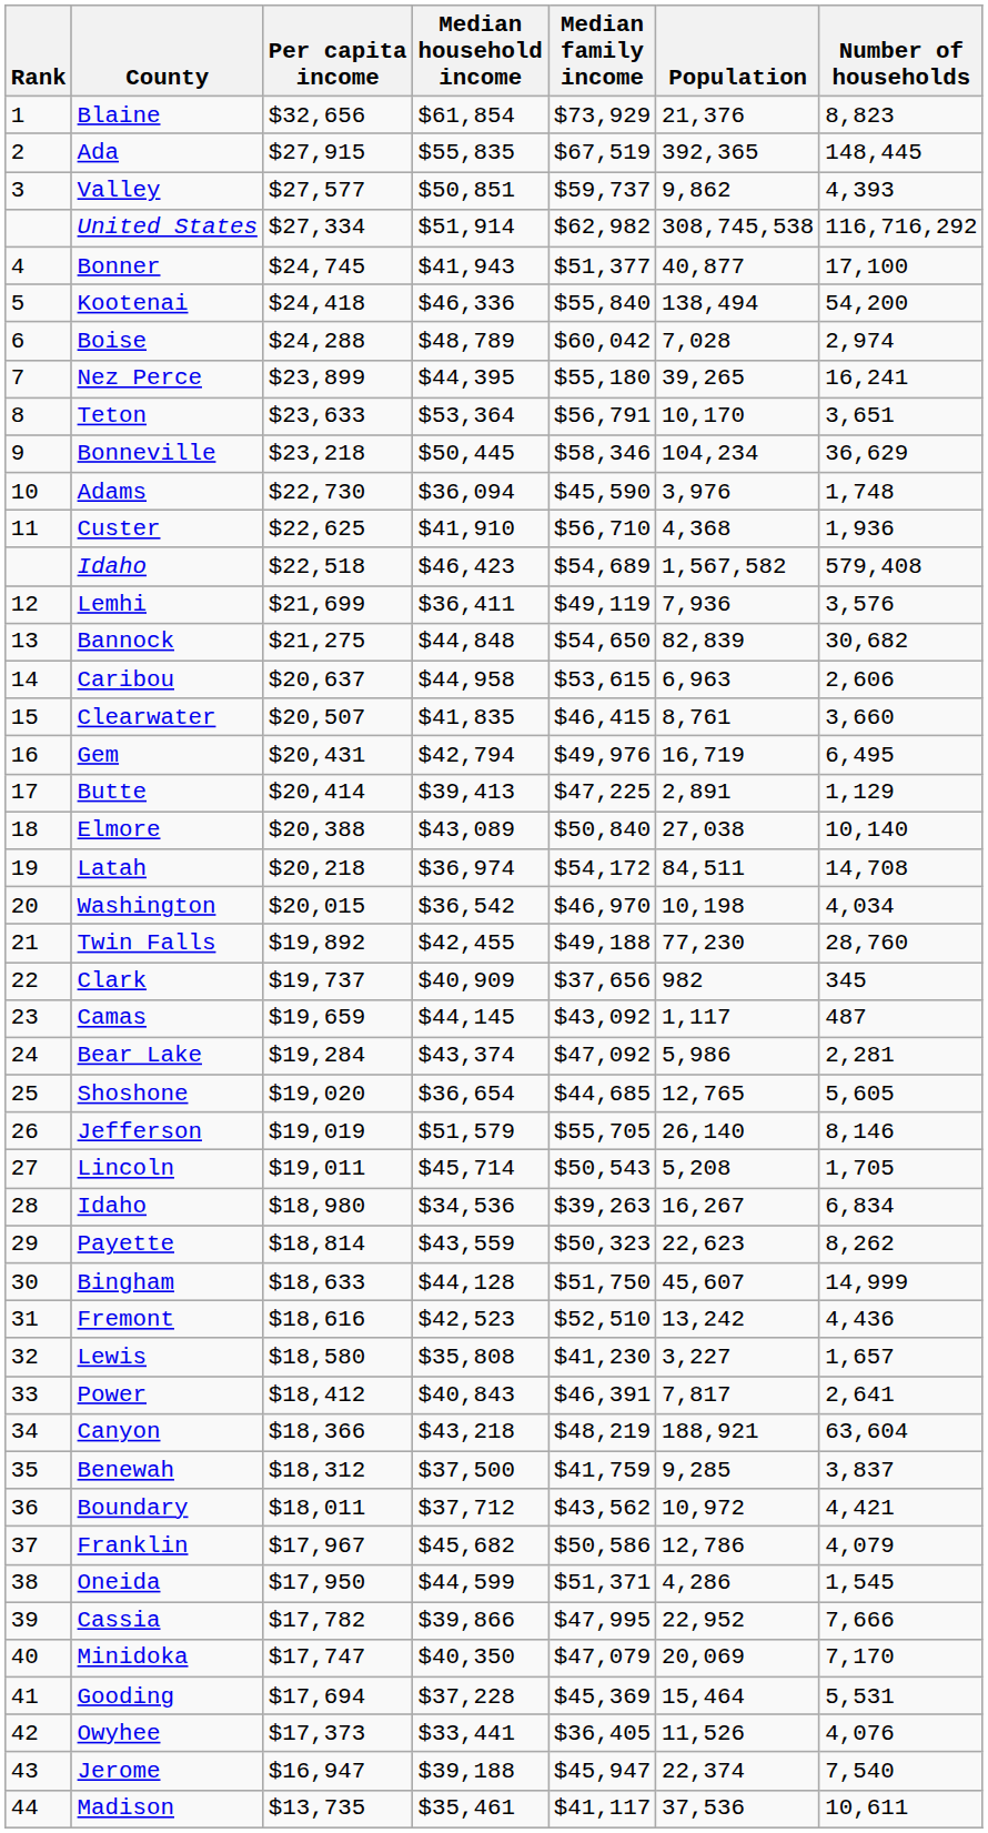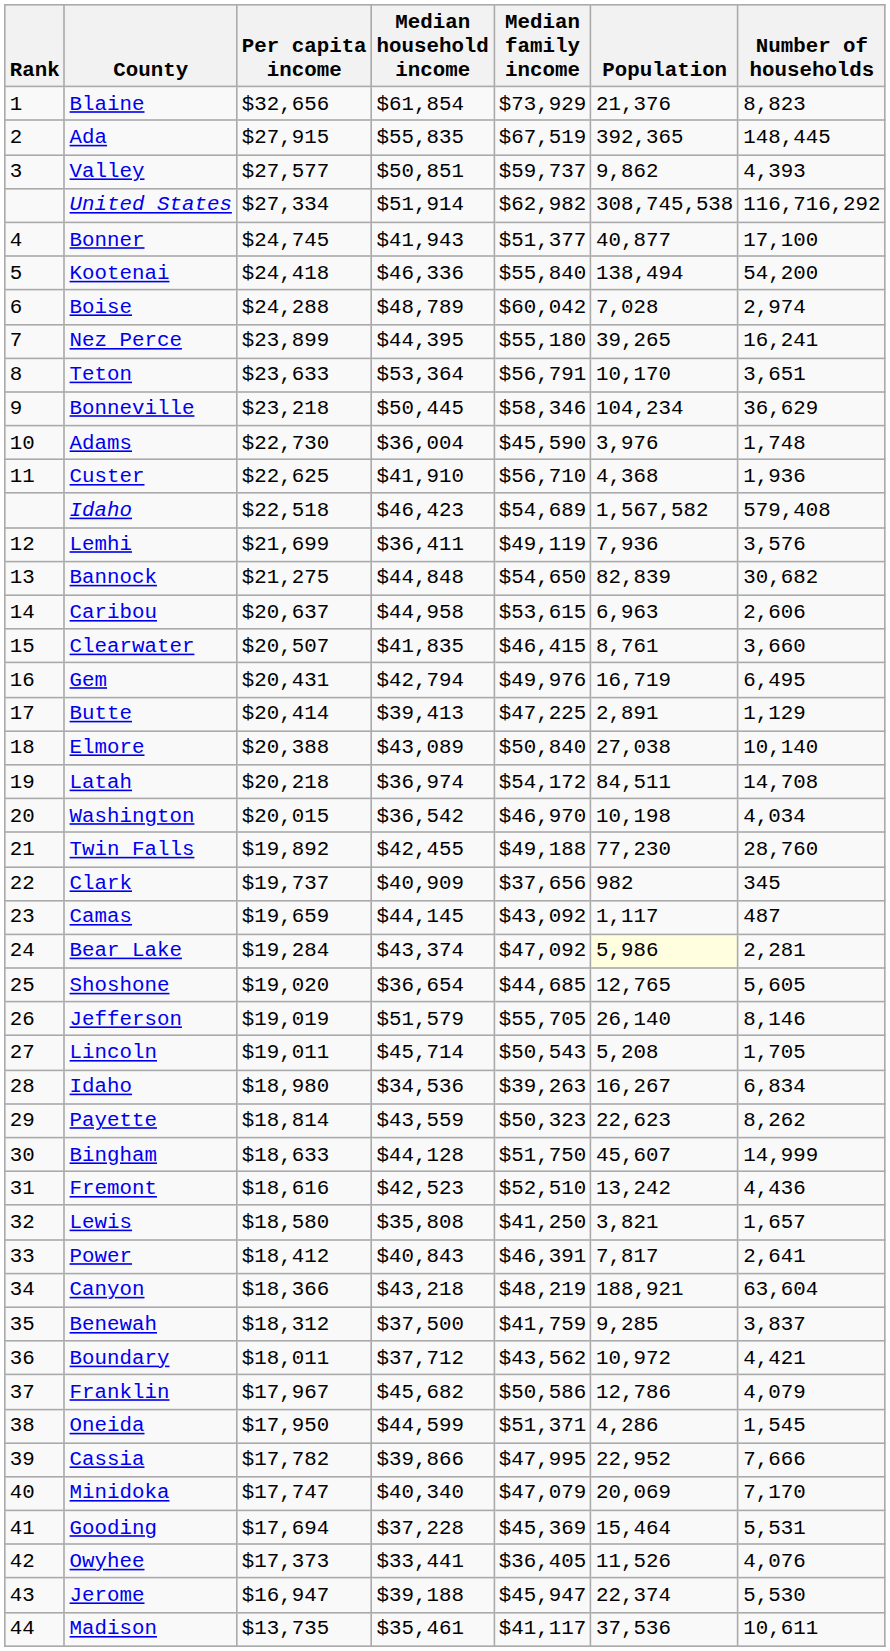 <table class="wikitable sortable">
 <tr valign=bottom>
 <th>Rank</th>
 <th>County</th>
 <th>Per capita<br>income</th>
 <th>Median<br>household<br>income</th>
 <th>Median<br>family<br>income</th>
 <th>Population</th>
 <th>Number of<br>households</th>
 </tr>
 <tr>
 <td>1</td>
 <td><a href='#'>Blaine</a></td>
 <td>$32,656</td>
 <td>$61,854</td>
 <td>$73,929</td>
 <td>21,376</td>
 <td>8,823</td>
 </tr>
 <tr>
 <td>2</td>
 <td><a href='#'>Ada</a></td>
 <td>$27,915</td>
 <td>$55,835</td>
 <td>$67,519</td>
 <td>392,365</td>
 <td>148,445</td>
 </tr>
 <tr>
 <td>3</td>
 <td><a href='#'>Valley</a></td>
 <td>$27,577</td>
 <td>$50,851</td>
 <td>$59,737</td>
 <td>9,862</td>
 <td>4,393</td>
 </tr>
 <tr>
 <td></td>
 <td><em><a href='#'>United States</a></em></td>
 <td>$27,334</td>
 <td>$51,914</td>
 <td>$62,982</td>
 <td>308,745,538</td>
 <td>116,716,292</td>
 </tr>
 <tr>
 <td>4</td>
 <td><a href='#'>Bonner</a></td>
 <td>$24,745</td>
 <td>$41,943</td>
 <td>$51,377</td>
 <td>40,877</td>
 <td>17,100</td>
 </tr>
 <tr>
 <td>5</td>
 <td><a href='#'>Kootenai</a></td>
 <td>$24,418</td>
 <td>$46,336</td>
 <td>$55,840</td>
 <td>138,494</td>
 <td>54,200</td>
 </tr>
 <tr>
 <td>6</td>
 <td><a href='#'>Boise</a></td>
 <td>$24,288</td>
 <td>$48,789</td>
 <td>$60,042</td>
 <td>7,028</td>
 <td>2,974</td>
 </tr>
 <tr>
 <td>7</td>
 <td><a href='#'>Nez Perce</a></td>
 <td>$23,899</td>
 <td>$44,395</td>
 <td>$55,180</td>
 <td>39,265</td>
 <td>16,241</td>
 </tr>
 <tr>
 <td>8</td>
 <td><a href='#'>Teton</a></td>
 <td>$23,633</td>
 <td>$53,364</td>
 <td>$56,791</td>
 <td>10,170</td>
 <td>3,651</td>
 </tr>
 <tr>
 <td>9</td>
 <td><a href='#'>Bonneville</a></td>
 <td>$23,218</td>
 <td>$50,445</td>
 <td>$58,346</td>
 <td>104,234</td>
 <td>36,629</td>
 </tr>
 <tr>
 <td>10</td>
 <td><a href='#'>Adams</a></td>
 <td>$22,730</td>
-<td>$36,094</td>
+<td>$36,004</td>
 <td>$45,590</td>
 <td>3,976</td>
 <td>1,748</td>
 </tr>
 <tr>
 <td>11</td>
 <td><a href='#'>Custer</a></td>
 <td>$22,625</td>
 <td>$41,910</td>
 <td>$56,710</td>
 <td>4,368</td>
 <td>1,936</td>
 </tr>
 <tr>
 <td></td>
 <td><em><a href='#'>Idaho</a></em></td>
 <td>$22,518</td>
 <td>$46,423</td>
 <td>$54,689</td>
 <td>1,567,582</td>
 <td>579,408</td>
 </tr>
 <tr>
 <td>12</td>
 <td><a href='#'>Lemhi</a></td>
 <td>$21,699</td>
 <td>$36,411</td>
 <td>$49,119</td>
 <td>7,936</td>
 <td>3,576</td>
 </tr>
 <tr>
 <td>13</td>
 <td><a href='#'>Bannock</a></td>
 <td>$21,275</td>
 <td>$44,848</td>
 <td>$54,650</td>
 <td>82,839</td>
 <td>30,682</td>
 </tr>
 <tr>
 <td>14</td>
 <td><a href='#'>Caribou</a></td>
 <td>$20,637</td>
 <td>$44,958</td>
 <td>$53,615</td>
 <td>6,963</td>
 <td>2,606</td>
 </tr>
 <tr>
 <td>15</td>
 <td><a href='#'>Clearwater</a></td>
 <td>$20,507</td>
 <td>$41,835</td>
 <td>$46,415</td>
 <td>8,761</td>
 <td>3,660</td>
 </tr>
 <tr>
 <td>16</td>
 <td><a href='#'>Gem</a></td>
 <td>$20,431</td>
 <td>$42,794</td>
 <td>$49,976</td>
 <td>16,719</td>
 <td>6,495</td>
 </tr>
 <tr>
 <td>17</td>
 <td><a href='#'>Butte</a></td>
 <td>$20,414</td>
 <td>$39,413</td>
 <td>$47,225</td>
 <td>2,891</td>
 <td>1,129</td>
 </tr>
 <tr>
 <td>18</td>
 <td><a href='#'>Elmore</a></td>
 <td>$20,388</td>
 <td>$43,089</td>
 <td>$50,840</td>
 <td>27,038</td>
 <td>10,140</td>
 </tr>
 <tr>
 <td>19</td>
 <td><a href='#'>Latah</a></td>
 <td>$20,218</td>
 <td>$36,974</td>
 <td>$54,172</td>
 <td>84,511</td>
 <td>14,708</td>
 </tr>
 <tr>
 <td>20</td>
 <td><a href='#'>Washington</a></td>
 <td>$20,015</td>
 <td>$36,542</td>
 <td>$46,970</td>
 <td>10,198</td>
 <td>4,034</td>
 </tr>
 <tr>
 <td>21</td>
 <td><a href='#'>Twin Falls</a></td>
 <td>$19,892</td>
 <td>$42,455</td>
 <td>$49,188</td>
 <td>77,230</td>
 <td>28,760</td>
 </tr>
 <tr>
 <td>22</td>
 <td><a href='#'>Clark</a></td>
 <td>$19,737</td>
 <td>$40,909</td>
 <td>$37,656</td>
 <td>982</td>
 <td>345</td>
 </tr>
 <tr>
 <td>23</td>
 <td><a href='#'>Camas</a></td>
 <td>$19,659</td>
 <td>$44,145</td>
 <td>$43,092</td>
 <td>1,117</td>
 <td>487</td>
 </tr>
 <tr>
 <td>24</td>
 <td><a href='#'>Bear Lake</a></td>
 <td>$19,284</td>
 <td>$43,374</td>
 <td>$47,092</td>
-<td>5,986</td>
+<td style="background: lightyellow;">5,986</td>
 <td>2,281</td>
 </tr>
 <tr>
 <td>25</td>
 <td><a href='#'>Shoshone</a></td>
 <td>$19,020</td>
 <td>$36,654</td>
 <td>$44,685</td>
 <td>12,765</td>
 <td>5,605</td>
 </tr>
 <tr>
 <td>26</td>
 <td><a href='#'>Jefferson</a></td>
 <td>$19,019</td>
 <td>$51,579</td>
 <td>$55,705</td>
 <td>26,140</td>
 <td>8,146</td>
 </tr>
 <tr>
 <td>27</td>
 <td><a href='#'>Lincoln</a></td>
 <td>$19,011</td>
 <td>$45,714</td>
 <td>$50,543</td>
 <td>5,208</td>
 <td>1,705</td>
 </tr>
 <tr>
 <td>28</td>
 <td><a href='#'>Idaho</a></td>
 <td>$18,980</td>
 <td>$34,536</td>
 <td>$39,263</td>
 <td>16,267</td>
 <td>6,834</td>
 </tr>
 <tr>
 <td>29</td>
 <td><a href='#'>Payette</a></td>
 <td>$18,814</td>
 <td>$43,559</td>
 <td>$50,323</td>
 <td>22,623</td>
 <td>8,262</td>
 </tr>
 <tr>
 <td>30</td>
 <td><a href='#'>Bingham</a></td>
 <td>$18,633</td>
 <td>$44,128</td>
 <td>$51,750</td>
 <td>45,607</td>
 <td>14,999</td>
 </tr>
 <tr>
 <td>31</td>
 <td><a href='#'>Fremont</a></td>
 <td>$18,616</td>
 <td>$42,523</td>
 <td>$52,510</td>
 <td>13,242</td>
 <td>4,436</td>
 </tr>
 <tr>
 <td>32</td>
 <td><a href='#'>Lewis</a></td>
 <td>$18,580</td>
 <td>$35,808</td>
-<td>$41,230</td>
-<td>3,227</td>
+<td>$41,250</td>
+<td>3,821</td>
 <td>1,657</td>
 </tr>
 <tr>
 <td>33</td>
 <td><a href='#'>Power</a></td>
 <td>$18,412</td>
 <td>$40,843</td>
 <td>$46,391</td>
 <td>7,817</td>
 <td>2,641</td>
 </tr>
 <tr>
 <td>34</td>
 <td><a href='#'>Canyon</a></td>
 <td>$18,366</td>
 <td>$43,218</td>
 <td>$48,219</td>
 <td>188,921</td>
 <td>63,604</td>
 </tr>
 <tr>
 <td>35</td>
 <td><a href='#'>Benewah</a></td>
 <td>$18,312</td>
 <td>$37,500</td>
 <td>$41,759</td>
 <td>9,285</td>
 <td>3,837</td>
 </tr>
 <tr>
 <td>36</td>
 <td><a href='#'>Boundary</a></td>
 <td>$18,011</td>
 <td>$37,712</td>
 <td>$43,562</td>
 <td>10,972</td>
 <td>4,421</td>
 </tr>
 <tr>
 <td>37</td>
 <td><a href='#'>Franklin</a></td>
 <td>$17,967</td>
 <td>$45,682</td>
 <td>$50,586</td>
 <td>12,786</td>
 <td>4,079</td>
 </tr>
 <tr>
 <td>38</td>
 <td><a href='#'>Oneida</a></td>
 <td>$17,950</td>
 <td>$44,599</td>
 <td>$51,371</td>
 <td>4,286</td>
 <td>1,545</td>
 </tr>
 <tr>
 <td>39</td>
 <td><a href='#'>Cassia</a></td>
 <td>$17,782</td>
 <td>$39,866</td>
 <td>$47,995</td>
 <td>22,952</td>
 <td>7,666</td>
 </tr>
 <tr>
 <td>40</td>
 <td><a href='#'>Minidoka</a></td>
 <td>$17,747</td>
-<td>$40,350</td>
+<td>$40,340</td>
 <td>$47,079</td>
 <td>20,069</td>
 <td>7,170</td>
 </tr>
 <tr>
 <td>41</td>
 <td><a href='#'>Gooding</a></td>
 <td>$17,694</td>
 <td>$37,228</td>
 <td>$45,369</td>
 <td>15,464</td>
 <td>5,531</td>
 </tr>
 <tr>
 <td>42</td>
 <td><a href='#'>Owyhee</a></td>
 <td>$17,373</td>
 <td>$33,441</td>
 <td>$36,405</td>
 <td>11,526</td>
 <td>4,076</td>
 </tr>
 <tr>
 <td>43</td>
 <td><a href='#'>Jerome</a></td>
 <td>$16,947</td>
 <td>$39,188</td>
 <td>$45,947</td>
 <td>22,374</td>
-<td>7,540</td>
+<td>5,530</td>
 </tr>
 <tr>
 <td>44</td>
 <td><a href='#'>Madison</a></td>
 <td>$13,735</td>
 <td>$35,461</td>
 <td>$41,117</td>
 <td>37,536</td>
 <td>10,611</td>
 </tr>
 <tr>
 </tr>
 </table>
